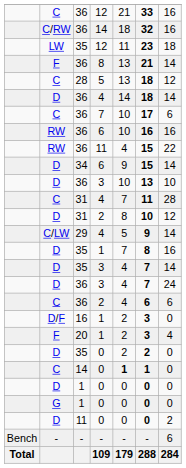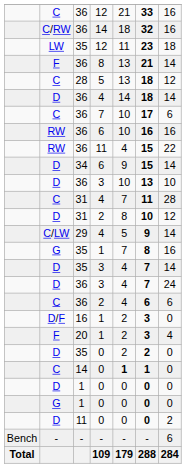 <table class="wikitable sortable">
 <tr align="center">
 </tr>
 <tr align="center" bgcolor="">
 <td></td>
 <td><a href='#'>C</a></td>
 <td>36</td>
 <td>12</td>
 <td>21</td>
 <td><strong>33</strong></td>
 <td>16</td>
 </tr>
 <tr align="center" bgcolor="f0f0f0">
 <td></td>
 <td><a href='#'>C</a>/<a href='#'>RW</a></td>
 <td>36</td>
 <td>14</td>
 <td>18</td>
 <td><strong>32</strong></td>
 <td>16</td>
 </tr>
 <tr align="center" bgcolor="">
 <td></td>
 <td><a href='#'>LW</a></td>
 <td>35</td>
 <td>12</td>
 <td>11</td>
 <td><strong>23</strong></td>
 <td>18</td>
 </tr>
 <tr align="center" bgcolor="f0f0f0">
 <td></td>
 <td><a href='#'>F</a></td>
 <td>36</td>
 <td>8</td>
 <td>13</td>
 <td><strong>21</strong></td>
 <td>14</td>
 </tr>
 <tr align="center" bgcolor="">
 <td></td>
 <td><a href='#'>C</a></td>
 <td>28</td>
 <td>5</td>
 <td>13</td>
 <td><strong>18</strong></td>
 <td>12</td>
 </tr>
 <tr align="center" bgcolor="f0f0f0">
 <td></td>
 <td><a href='#'>D</a></td>
 <td>36</td>
 <td>4</td>
 <td>14</td>
 <td><strong>18</strong></td>
 <td>14</td>
 </tr>
 <tr align="center" bgcolor="">
 <td></td>
 <td><a href='#'>C</a></td>
 <td>36</td>
 <td>7</td>
 <td>10</td>
 <td><strong>17</strong></td>
 <td>6</td>
 </tr>
 <tr align="center" bgcolor="f0f0f0">
 <td></td>
 <td><a href='#'>RW</a></td>
 <td>36</td>
 <td>6</td>
 <td>10</td>
 <td><strong>16</strong></td>
 <td>16</td>
 </tr>
 <tr align="center" bgcolor="">
 <td></td>
 <td><a href='#'>RW</a></td>
 <td>36</td>
 <td>11</td>
 <td>4</td>
 <td><strong>15</strong></td>
 <td>22</td>
 </tr>
 <tr align="center" bgcolor="f0f0f0">
 <td></td>
 <td><a href='#'>D</a></td>
 <td>34</td>
 <td>6</td>
 <td>9</td>
 <td><strong>15</strong></td>
 <td>14</td>
 </tr>
 <tr align="center" bgcolor="">
 <td></td>
 <td><a href='#'>D</a></td>
 <td>36</td>
 <td>3</td>
 <td>10</td>
 <td><strong>13</strong></td>
 <td>10</td>
 </tr>
 <tr align="center" bgcolor="f0f0f0">
 <td></td>
 <td><a href='#'>C</a></td>
 <td>31</td>
 <td>4</td>
 <td>7</td>
 <td><strong>11</strong></td>
 <td>28</td>
 </tr>
 <tr align="center" bgcolor="">
 <td></td>
 <td><a href='#'>D</a></td>
 <td>31</td>
 <td>2</td>
 <td>8</td>
 <td><strong>10</strong></td>
 <td>12</td>
 </tr>
 <tr align="center" bgcolor="f0f0f0">
 <td></td>
 <td><a href='#'>C</a>/<a href='#'>LW</a></td>
 <td>29</td>
 <td>4</td>
 <td>5</td>
 <td><strong>9</strong></td>
 <td>14</td>
 </tr>
 <tr align="center" bgcolor="">
 <td></td>
-<td><a href='#'>D</a></td>
+<td><a href='#'>G</a></td>
 <td>35</td>
 <td>1</td>
 <td>7</td>
 <td><strong>8</strong></td>
 <td>16</td>
 </tr>
 <tr align="center" bgcolor="f0f0f0">
 <td></td>
 <td><a href='#'>D</a></td>
 <td>35</td>
 <td>3</td>
 <td>4</td>
 <td><strong>7</strong></td>
 <td>14</td>
 </tr>
 <tr align="center" bgcolor="">
 <td></td>
 <td><a href='#'>D</a></td>
 <td>36</td>
 <td>3</td>
 <td>4</td>
 <td><strong>7</strong></td>
 <td>24</td>
 </tr>
 <tr align="center" bgcolor="f0f0f0">
 <td></td>
 <td><a href='#'>C</a></td>
 <td>36</td>
 <td>2</td>
 <td>4</td>
 <td><strong>6</strong></td>
 <td>6</td>
 </tr>
 <tr align="center" bgcolor="">
 <td></td>
 <td><a href='#'>D</a>/<a href='#'>F</a></td>
 <td>16</td>
 <td>1</td>
 <td>2</td>
 <td><strong>3</strong></td>
 <td>0</td>
 </tr>
 <tr align="center" bgcolor="f0f0f0">
 <td></td>
 <td><a href='#'>F</a></td>
 <td>20</td>
 <td>1</td>
 <td>2</td>
 <td><strong>3</strong></td>
 <td>4</td>
 </tr>
 <tr align="center" bgcolor="">
 <td></td>
 <td><a href='#'>D</a></td>
 <td>35</td>
 <td>0</td>
 <td>2</td>
 <td><strong>2</strong></td>
 <td>0</td>
 </tr>
 <tr align="center" bgcolor="f0f0f0">
 <td></td>
 <td><a href='#'>C</a></td>
 <td>14</td>
 <td>0</td>
 <td><strong>1</strong></td>
 <td><strong>1</strong></td>
 <td>0</td>
 </tr>
 <tr align="center" bgcolor="">
 <td></td>
 <td><a href='#'>D</a></td>
 <td>1</td>
 <td>0</td>
 <td>0</td>
 <td><strong>0</strong></td>
 <td>0</td>
 </tr>
 <tr align="center" bgcolor="f0f0f0">
 <td></td>
 <td><a href='#'>G</a></td>
 <td>1</td>
 <td>0</td>
 <td>0</td>
 <td><strong>0</strong></td>
 <td>0</td>
 </tr>
 <tr align="center" bgcolor="">
 <td></td>
 <td><a href='#'>D</a></td>
 <td>11</td>
 <td>0</td>
 <td>0</td>
 <td><strong>0</strong></td>
 <td>2</td>
 </tr>
 <tr align="center" bgcolor="f0f0f0">
 <td>Bench</td>
 <td>-</td>
 <td>-</td>
 <td>-</td>
 <td>-</td>
 <td>-</td>
 <td>6</td>
 </tr>
 <tr>
 <th>Total</th>
 <th></th>
 <th></th>
 <th>109</th>
 <th>179</th>
 <th>288</th>
 <th>284</th>
 </tr>
 </table>
